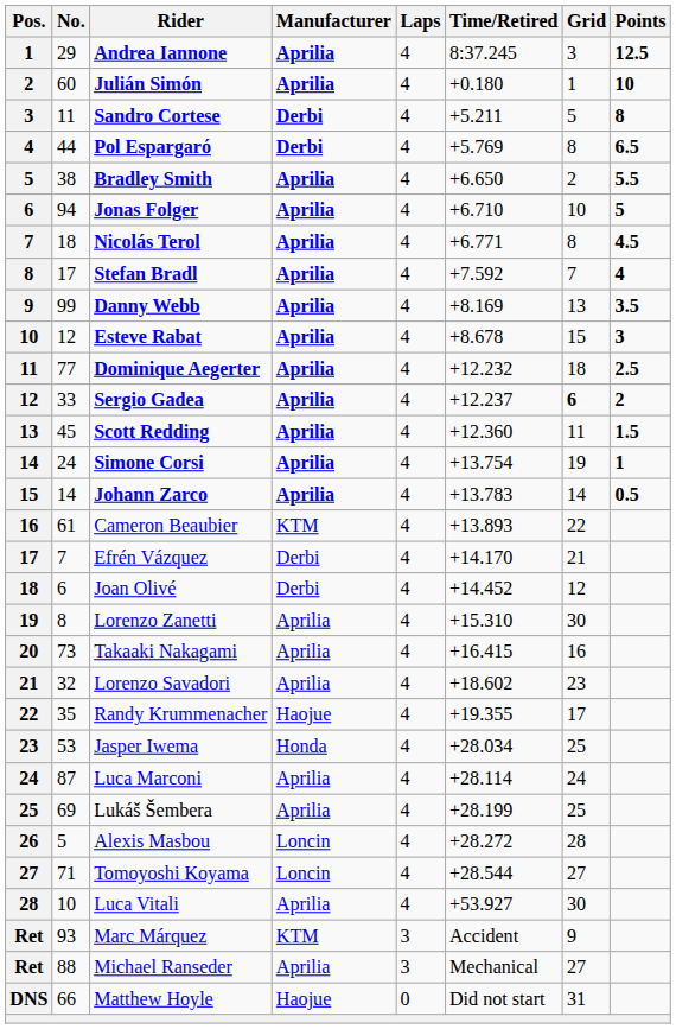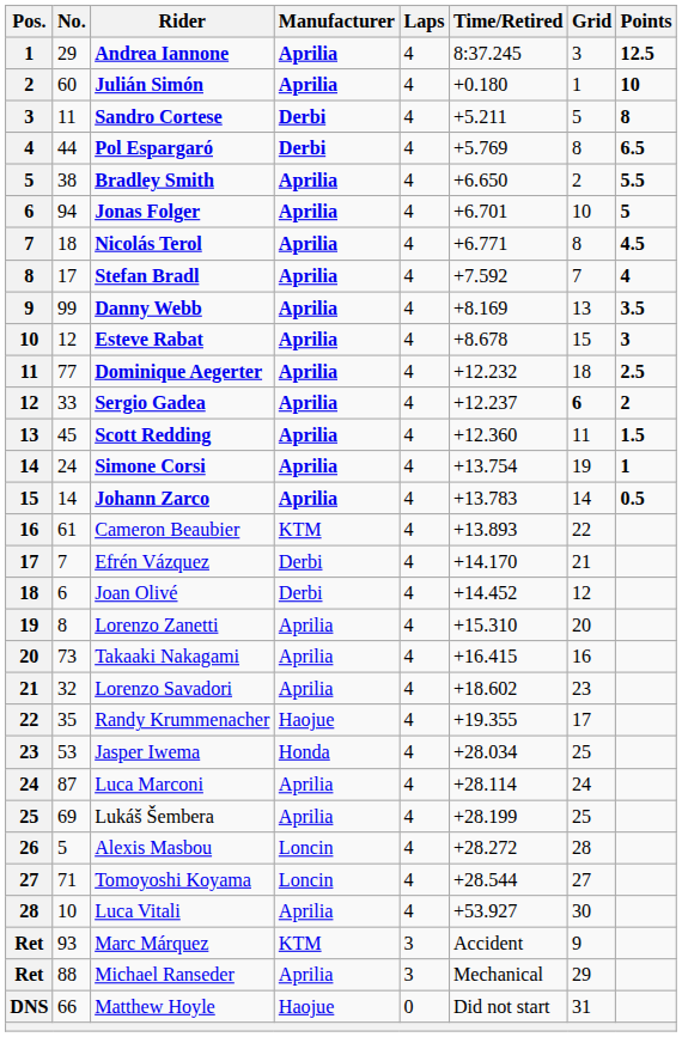 <table class="wikitable" style="font-size: 95%;">
 <tr>
 <th>Pos.</th>
 <th>No.</th>
 <th>Rider</th>
 <th>Manufacturer</th>
 <th>Laps</th>
 <th>Time/Retired</th>
 <th>Grid</th>
 <th>Points</th>
 </tr>
 <tr>
 <th>1</th>
 <td>29</td>
 <td> <strong><a href='#'>Andrea Iannone</a></strong></td>
 <td><strong><a href='#'>Aprilia</a></strong></td>
 <td>4</td>
 <td>8:37.245</td>
 <td>3</td>
 <td><strong>12.5</strong></td>
 </tr>
 <tr>
 <th>2</th>
 <td>60</td>
 <td> <strong><a href='#'>Julián Simón</a></strong></td>
 <td><strong><a href='#'>Aprilia</a></strong></td>
 <td>4</td>
 <td>+0.180</td>
 <td>1</td>
 <td><strong>10</strong></td>
 </tr>
 <tr>
 <th>3</th>
 <td>11</td>
 <td> <strong><a href='#'>Sandro Cortese</a></strong></td>
 <td><strong><a href='#'>Derbi</a></strong></td>
 <td>4</td>
 <td>+5.211</td>
 <td>5</td>
 <td><strong>8</strong></td>
 </tr>
 <tr>
 <th>4</th>
 <td>44</td>
 <td> <strong><a href='#'>Pol Espargaró</a></strong></td>
 <td><strong><a href='#'>Derbi</a></strong></td>
 <td>4</td>
 <td>+5.769</td>
 <td>8</td>
 <td><strong>6.5</strong></td>
 </tr>
 <tr>
 <th>5</th>
 <td>38</td>
 <td> <strong><a href='#'>Bradley Smith</a></strong></td>
 <td><strong><a href='#'>Aprilia</a></strong></td>
 <td>4</td>
 <td>+6.650</td>
 <td>2</td>
 <td><strong>5.5</strong></td>
 </tr>
 <tr>
 <th>6</th>
 <td>94</td>
 <td> <strong><a href='#'>Jonas Folger</a></strong></td>
 <td><strong><a href='#'>Aprilia</a></strong></td>
 <td>4</td>
-<td>+6.710</td>
+<td>+6.701</td>
 <td>10</td>
 <td><strong>5</strong></td>
 </tr>
 <tr>
 <th>7</th>
 <td>18</td>
 <td> <strong><a href='#'>Nicolás Terol</a></strong></td>
 <td><strong><a href='#'>Aprilia</a></strong></td>
 <td>4</td>
 <td>+6.771</td>
 <td>8</td>
 <td><strong>4.5</strong></td>
 </tr>
 <tr>
 <th>8</th>
 <td>17</td>
 <td> <strong><a href='#'>Stefan Bradl</a></strong></td>
 <td><strong><a href='#'>Aprilia</a></strong></td>
 <td>4</td>
 <td>+7.592</td>
 <td>7</td>
 <td><strong>4</strong></td>
 </tr>
 <tr>
 <th>9</th>
 <td>99</td>
 <td> <strong><a href='#'>Danny Webb</a></strong></td>
 <td><strong><a href='#'>Aprilia</a></strong></td>
 <td>4</td>
 <td>+8.169</td>
 <td>13</td>
 <td><strong>3.5</strong></td>
 </tr>
 <tr>
 <th>10</th>
 <td>12</td>
 <td> <strong><a href='#'>Esteve Rabat</a></strong></td>
 <td><strong><a href='#'>Aprilia</a></strong></td>
 <td>4</td>
 <td>+8.678</td>
 <td>15</td>
 <td><strong>3</strong></td>
 </tr>
 <tr>
 <th>11</th>
 <td>77</td>
 <td> <strong><a href='#'>Dominique Aegerter</a></strong></td>
 <td><strong><a href='#'>Aprilia</a></strong></td>
 <td>4</td>
 <td>+12.232</td>
 <td>18</td>
 <td><strong>2.5</strong></td>
 </tr>
 <tr>
 <th>12</th>
 <td>33</td>
 <td> <strong><a href='#'>Sergio Gadea</a></strong></td>
 <td><strong><a href='#'>Aprilia</a></strong></td>
 <td>4</td>
 <td>+12.237</td>
 <td><strong>6</strong></td>
 <td><strong>2</strong></td>
 </tr>
 <tr>
 <th>13</th>
 <td>45</td>
 <td> <strong><a href='#'>Scott Redding</a></strong></td>
 <td><strong><a href='#'>Aprilia</a></strong></td>
 <td>4</td>
 <td>+12.360</td>
 <td>11</td>
 <td><strong>1.5</strong></td>
 </tr>
 <tr>
 <th>14</th>
 <td>24</td>
 <td> <strong><a href='#'>Simone Corsi</a></strong></td>
 <td><strong><a href='#'>Aprilia</a></strong></td>
 <td>4</td>
 <td>+13.754</td>
 <td>19</td>
 <td><strong>1</strong></td>
 </tr>
 <tr>
 <th>15</th>
 <td>14</td>
 <td> <strong><a href='#'>Johann Zarco</a></strong></td>
 <td><strong><a href='#'>Aprilia</a></strong></td>
 <td>4</td>
 <td>+13.783</td>
 <td>14</td>
 <td><strong>0.5</strong></td>
 </tr>
 <tr>
 <th>16</th>
 <td>61</td>
 <td> <a href='#'>Cameron Beaubier</a></td>
 <td><a href='#'>KTM</a></td>
 <td>4</td>
 <td>+13.893</td>
 <td>22</td>
 <td></td>
 </tr>
 <tr>
 <th>17</th>
 <td>7</td>
 <td> <a href='#'>Efrén Vázquez</a></td>
 <td><a href='#'>Derbi</a></td>
 <td>4</td>
 <td>+14.170</td>
 <td>21</td>
 <td></td>
 </tr>
 <tr>
 <th>18</th>
 <td>6</td>
 <td> <a href='#'>Joan Olivé</a></td>
 <td><a href='#'>Derbi</a></td>
 <td>4</td>
 <td>+14.452</td>
 <td>12</td>
 <td></td>
 </tr>
 <tr>
 <th>19</th>
 <td>8</td>
 <td> <a href='#'>Lorenzo Zanetti</a></td>
 <td><a href='#'>Aprilia</a></td>
 <td>4</td>
 <td>+15.310</td>
-<td>30</td>
+<td>20</td>
 <td></td>
 </tr>
 <tr>
 <th>20</th>
 <td>73</td>
 <td> <a href='#'>Takaaki Nakagami</a></td>
 <td><a href='#'>Aprilia</a></td>
 <td>4</td>
 <td>+16.415</td>
 <td>16</td>
 <td></td>
 </tr>
 <tr>
 <th>21</th>
 <td>32</td>
 <td> <a href='#'>Lorenzo Savadori</a></td>
 <td><a href='#'>Aprilia</a></td>
 <td>4</td>
 <td>+18.602</td>
 <td>23</td>
 <td></td>
 </tr>
 <tr>
 <th>22</th>
 <td>35</td>
 <td> <a href='#'>Randy Krummenacher</a></td>
 <td><a href='#'>Haojue</a></td>
 <td>4</td>
 <td>+19.355</td>
 <td>17</td>
 <td></td>
 </tr>
 <tr>
 <th>23</th>
 <td>53</td>
 <td> <a href='#'>Jasper Iwema</a></td>
 <td><a href='#'>Honda</a></td>
 <td>4</td>
 <td>+28.034</td>
 <td>25</td>
 <td></td>
 </tr>
 <tr>
 <th>24</th>
 <td>87</td>
 <td> <a href='#'>Luca Marconi</a></td>
 <td><a href='#'>Aprilia</a></td>
 <td>4</td>
 <td>+28.114</td>
 <td>24</td>
 <td></td>
 </tr>
 <tr>
 <th>25</th>
 <td>69</td>
 <td> Lukáš Šembera</td>
 <td><a href='#'>Aprilia</a></td>
 <td>4</td>
 <td>+28.199</td>
 <td>25</td>
 <td></td>
 </tr>
 <tr>
 <th>26</th>
 <td>5</td>
 <td> <a href='#'>Alexis Masbou</a></td>
 <td><a href='#'>Loncin</a></td>
 <td>4</td>
 <td>+28.272</td>
 <td>28</td>
 <td></td>
 </tr>
 <tr>
 <th>27</th>
 <td>71</td>
 <td> <a href='#'>Tomoyoshi Koyama</a></td>
 <td><a href='#'>Loncin</a></td>
 <td>4</td>
 <td>+28.544</td>
 <td>27</td>
 <td></td>
 </tr>
 <tr>
 <th>28</th>
 <td>10</td>
 <td> <a href='#'>Luca Vitali</a></td>
 <td><a href='#'>Aprilia</a></td>
 <td>4</td>
 <td>+53.927</td>
 <td>30</td>
 <td></td>
 </tr>
 <tr>
 <th>Ret</th>
 <td>93</td>
 <td> <a href='#'>Marc Márquez</a></td>
 <td><a href='#'>KTM</a></td>
 <td>3</td>
 <td>Accident</td>
 <td>9</td>
 <td></td>
 </tr>
 <tr>
 <th>Ret</th>
 <td>88</td>
 <td> <a href='#'>Michael Ranseder</a></td>
 <td><a href='#'>Aprilia</a></td>
 <td>3</td>
 <td>Mechanical</td>
-<td>27</td>
+<td>29</td>
 <td></td>
 </tr>
 <tr>
 <th>DNS</th>
 <td>66</td>
 <td> <a href='#'>Matthew Hoyle</a></td>
 <td><a href='#'>Haojue</a></td>
 <td>0</td>
 <td>Did not start</td>
 <td>31</td>
 <td></td>
 </tr>
 <tr>
 <th colspan=8></th>
 </tr>
 </table>
